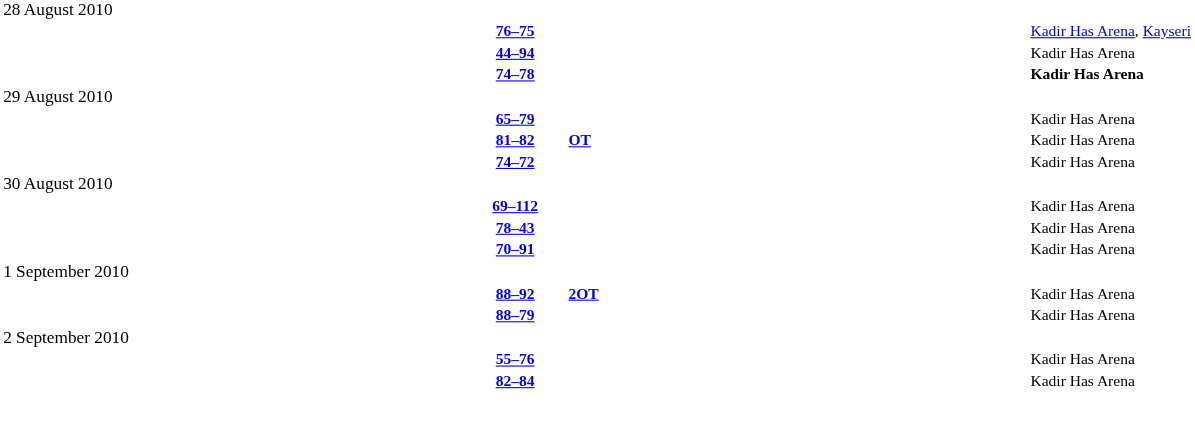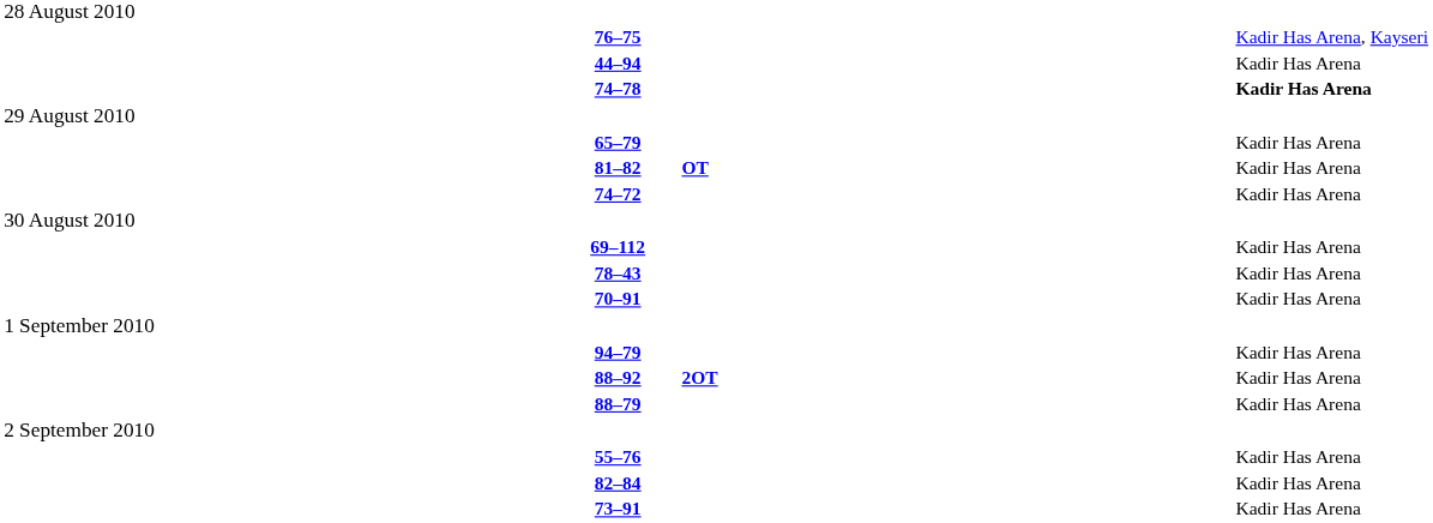 <table style="width:100%;" cellspacing="1">
 <tr>
 <th width=25%></th>
 <th width=2%></th>
 <th width=6%></th>
 <th width=2%></th>
 <th width=25%></th>
 </tr>
 <tr>
 <td>28 August 2010</td>
 </tr>
 <tr style=font-size:90%>
 <td align=right><strong></strong></td>
 <td></td>
 <td align=center><strong><a href='#'>76–75</a></strong></td>
 <td></td>
 <td><strong></strong></td>
 <td><a href='#'>Kadir Has Arena</a>, <a href='#'>Kayseri</a></td>
 </tr>
 <tr style=font-size:90%>
 <td align=right><strong></strong></td>
 <td></td>
 <td align=center><strong><a href='#'>44–94</a></strong></td>
 <td></td>
 <td><strong></strong></td>
 <td>Kadir Has Arena</td>
 </tr>
 <tr style=font-size:90%>
 <td align=right><strong></strong></td>
 <td></td>
 <td align=center><strong><a href='#'>74–78</a></strong></td>
 <td></td>
 <td><strong></strong></td>
 <td><strong>Kadir Has Arena</strong></td>
 </tr>
 <tr>
 <td>29 August 2010</td>
 </tr>
 <tr style=font-size:90%>
 <td align=right><strong></strong></td>
 <td></td>
 <td align=center><strong><a href='#'>65–79</a></strong></td>
 <td></td>
 <td><strong></strong></td>
 <td>Kadir Has Arena</td>
 </tr>
 <tr style=font-size:90%>
 <td align=right><strong></strong></td>
 <td></td>
 <td align=center><strong><a href='#'>81–82</a></strong></td>
 <td><strong><a href='#'>OT</a></strong></td>
 <td><strong></strong></td>
 <td>Kadir Has Arena</td>
 </tr>
 <tr style=font-size:90%>
 <td align=right><strong></strong></td>
 <td></td>
 <td align=center><strong><a href='#'>74–72</a></strong></td>
 <td></td>
 <td><strong></strong></td>
 <td>Kadir Has Arena</td>
 </tr>
 <tr>
 <td>30 August 2010</td>
 </tr>
 <tr style=font-size:90%>
 <td align=right><strong></strong></td>
 <td></td>
 <td align=center><strong><a href='#'>69–112</a></strong></td>
 <td></td>
 <td><strong></strong></td>
 <td>Kadir Has Arena</td>
 </tr>
 <tr style=font-size:90%>
 <td align=right><strong></strong></td>
 <td></td>
 <td align=center><strong><a href='#'>78–43</a></strong></td>
 <td></td>
 <td><strong></strong></td>
 <td>Kadir Has Arena</td>
 </tr>
 <tr style=font-size:90%>
 <td align=right><strong></strong></td>
 <td></td>
 <td align=center><strong><a href='#'>70–91</a></strong></td>
 <td></td>
 <td><strong></strong></td>
 <td>Kadir Has Arena</td>
 </tr>
 <tr>
 <td>1 September 2010</td>
 </tr>
 <tr style=font-size:90%>
 <td align=right><strong></strong></td>
 <td></td>
+<td align=center><strong><a href='#'>94–79</a></strong></td>
+<td></td>
+<td><strong></strong></td>
+<td>Kadir Has Arena</td>
+</tr>
+<tr style=font-size:90%>
+<td align=right><strong></strong></td>
+<td></td>
 <td align=center><strong><a href='#'>88–92</a></strong></td>
 <td><strong><a href='#'>2OT</a></strong></td>
 <td><strong></strong></td>
 <td>Kadir Has Arena</td>
 </tr>
 <tr style=font-size:90%>
 <td align=right><strong></strong></td>
 <td></td>
 <td align=center><strong><a href='#'>88–79</a></strong></td>
 <td></td>
 <td><strong></strong></td>
 <td>Kadir Has Arena</td>
 </tr>
 <tr>
 <td>2 September 2010</td>
 </tr>
 <tr style=font-size:90%>
 <td align=right><strong></strong></td>
 <td></td>
 <td align=center><strong><a href='#'>55–76</a></strong></td>
 <td></td>
 <td><strong></strong></td>
 <td>Kadir Has Arena</td>
 </tr>
 <tr style=font-size:90%>
 <td align=right><strong></strong></td>
 <td></td>
 <td align=center><strong><a href='#'>82–84</a></strong></td>
 <td></td>
 <td><strong></strong></td>
 <td>Kadir Has Arena</td>
 </tr>
+<tr style=font-size:90%>
+<td align=right><strong></strong></td>
+<td></td>
+<td align=center><strong><a href='#'>73–91</a></strong></td>
+<td></td>
+<td><strong></strong></td>
+<td>Kadir Has Arena</td>
+</tr>
 </table>
